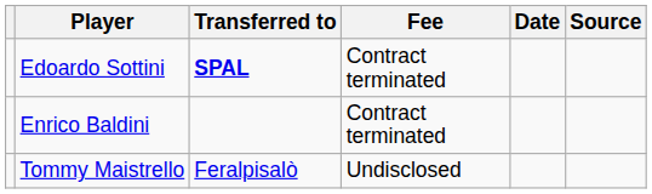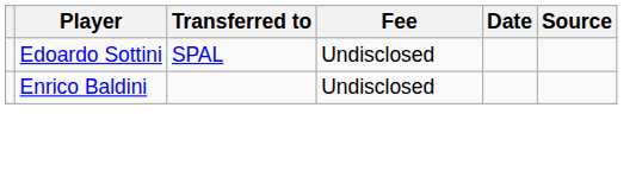 <table class="wikitable plainrowheaders sortable">
 <tr>
 <th></th>
 <th scope="col">Player</th>
 <th>Transferred to</th>
 <th style="width: 120px;">Fee</th>
 <th scope="col">Date</th>
 <th scope="col">Source</th>
 </tr>
 <tr>
 <td align="center"></td>
 <td> <a href='#'>Edoardo Sottini</a></td>
-<td><strong> <a href='#'>SPAL</a></strong></td>
-<td>Contract terminated</td>
+<td> <a href='#'>SPAL</a></td>
+<td>Undisclosed</td>
 <td></td>
 <td></td>
 </tr>
 <tr>
 <td align="center"></td>
 <td> <a href='#'>Enrico Baldini</a></td>
 <td></td>
-<td>Contract terminated</td>
-<td></td>
-<td></td>
-</tr>
-<tr>
-<td align="center"></td>
-<td> <a href='#'>Tommy Maistrello</a></td>
-<td> <a href='#'>Feralpisalò</a></td>
 <td>Undisclosed</td>
 <td></td>
 <td></td>
 </tr>
 </table>
